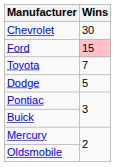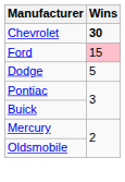 <table class="wikitable sortable">
 <tr>
 <th>Manufacturer</th>
 <th>Wins</th>
 </tr>
 <tr>
 <td><a href='#'>Chevrolet</a></td>
-<td>30</td>
+<td><strong>30</strong></td>
 </tr>
 <tr>
 <td><a href='#'>Ford</a></td>
 <td style="background: pink;">15</td>
-</tr>
-<tr>
-<td><a href='#'>Toyota</a></td>
-<td>7</td>
 </tr>
 <tr>
 <td><a href='#'>Dodge</a></td>
 <td>5</td>
 </tr>
 <tr>
 <td><a href='#'>Pontiac</a></td>
 <td rowspan=2>3</td>
 </tr>
 <tr>
 <td><a href='#'>Buick</a></td>
 </tr>
 <tr>
 <td><a href='#'>Mercury</a></td>
 <td rowspan=2>2</td>
 </tr>
 <tr>
 <td><a href='#'>Oldsmobile</a></td>
 </tr>
 </table>
